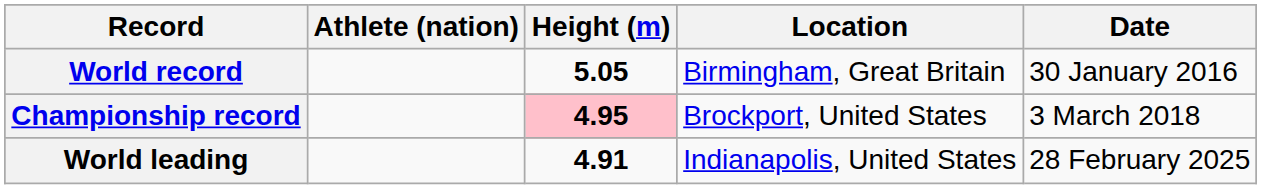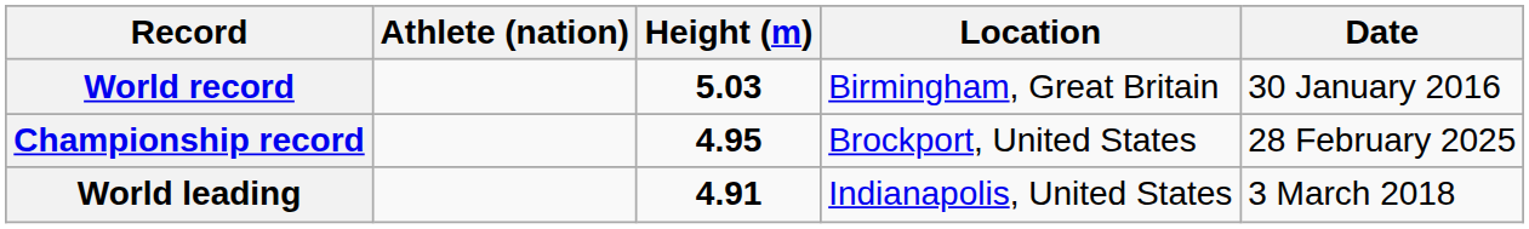 <table class="wikitable">
 <tr>
 <th scope="col">Record</th>
 <th scope="col">Athlete (nation)</th>
 <th scope="col">Height (<a href='#'>m</a>)</th>
 <th scope="col">Location</th>
 <th scope="col">Date</th>
 </tr>
 <tr>
 <th scope="row"><a href='#'>World record</a></th>
 <td></td>
-<td align="center"><strong>5.05</strong></td>
+<td align="center"><strong>5.03</strong></td>
 <td><a href='#'>Birmingham</a>, Great Britain</td>
 <td>30 January 2016</td>
 </tr>
 <tr>
 <th scope="row"><a href='#'>Championship record</a></th>
 <td></td>
-<td align="center" style="background: pink;"><strong>4.95</strong></td>
+<td align="center"><strong>4.95</strong></td>
 <td><a href='#'>Brockport</a>, United States</td>
-<td>3 March 2018</td>
+<td>28 February 2025</td>
 </tr>
 <tr>
 <th scope="row">World leading</th>
 <td></td>
 <td align="center"><strong>4.91</strong></td>
 <td><a href='#'>Indianapolis</a>, United States</td>
-<td>28 February 2025</td>
+<td>3 March 2018</td>
 </tr>
 </table>
